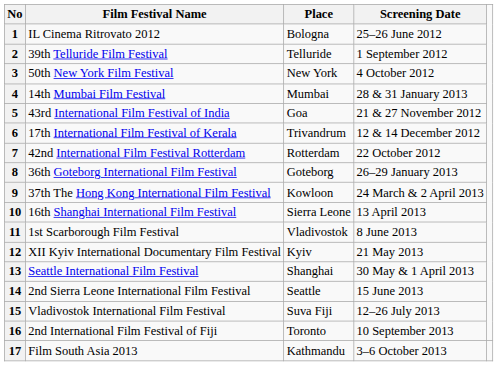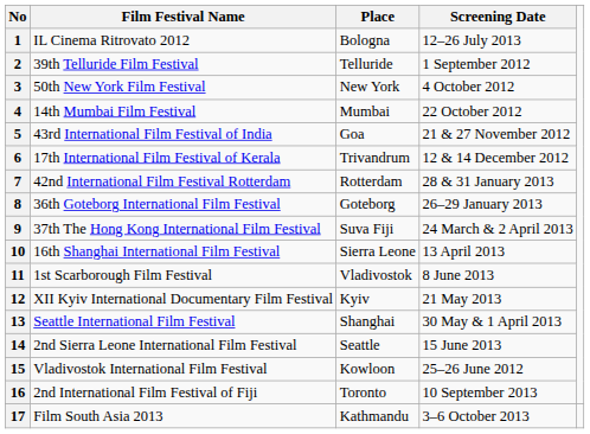 <table class="wikitable">
 <tr>
 <th>No</th>
 <th>Film Festival Name</th>
 <th>Place</th>
 <th>Screening Date</th>
 </tr>
 <tr>
 <th>1</th>
 <td>IL Cinema Ritrovato 2012</td>
 <td>Bologna</td>
-<td>25–26 June 2012</td>
+<td>12–26 July 2013</td>
 </tr>
 <tr>
 <th>2</th>
 <td>39th <a href='#'>Telluride Film Festival</a></td>
 <td>Telluride</td>
 <td>1 September 2012</td>
 </tr>
 <tr>
 <th>3</th>
 <td>50th <a href='#'>New York Film Festival</a></td>
 <td>New York</td>
 <td>4 October 2012</td>
 </tr>
 <tr>
 <th>4</th>
 <td>14th <a href='#'>Mumbai Film Festival</a></td>
 <td>Mumbai</td>
-<td>28 & 31 January 2013</td>
+<td>22 October 2012</td>
 </tr>
 <tr>
 <th>5</th>
 <td>43rd <a href='#'>International Film Festival of India</a></td>
 <td>Goa</td>
 <td>21 & 27 November 2012</td>
 </tr>
 <tr>
 <th>6</th>
 <td>17th <a href='#'>International Film Festival of Kerala</a></td>
 <td>Trivandrum</td>
 <td>12 & 14 December 2012</td>
 </tr>
 <tr>
 <th>7</th>
 <td>42nd <a href='#'>International Film Festival Rotterdam</a></td>
 <td>Rotterdam</td>
-<td>22 October 2012</td>
+<td>28 & 31 January 2013</td>
 </tr>
 <tr>
 <th>8</th>
 <td>36th <a href='#'>Goteborg International Film Festival</a></td>
 <td>Goteborg</td>
 <td>26–29 January 2013</td>
 </tr>
 <tr>
 <th>9</th>
 <td>37th The <a href='#'>Hong Kong International Film Festival</a></td>
-<td>Kowloon</td>
+<td>Suva Fiji</td>
 <td>24 March & 2 April 2013</td>
 </tr>
 <tr>
 <th>10</th>
 <td>16th <a href='#'>Shanghai International Film Festival</a></td>
 <td>Sierra Leone</td>
 <td>13 April 2013</td>
 </tr>
 <tr>
 <th>11</th>
 <td>1st Scarborough Film Festival</td>
 <td>Vladivostok</td>
 <td>8 June 2013</td>
 </tr>
 <tr>
 <th>12</th>
 <td>XII Kyiv International Documentary Film Festival</td>
 <td>Kyiv</td>
 <td>21 May 2013</td>
 </tr>
 <tr>
 <th>13</th>
 <td><a href='#'>Seattle International Film Festival</a></td>
 <td>Shanghai</td>
 <td>30 May & 1 April 2013</td>
 </tr>
 <tr>
 <th>14</th>
 <td>2nd Sierra Leone International Film Festival</td>
 <td>Seattle</td>
 <td>15 June 2013</td>
 </tr>
 <tr>
 <th>15</th>
 <td>Vladivostok International Film Festival</td>
-<td>Suva Fiji</td>
-<td>12–26 July 2013</td>
+<td>Kowloon</td>
+<td>25–26 June 2012</td>
 </tr>
 <tr>
 <th>16</th>
 <td>2nd International Film Festival of Fiji</td>
 <td>Toronto</td>
 <td>10 September 2013</td>
 </tr>
 <tr>
 <th>17</th>
 <td>Film South Asia 2013</td>
 <td>Kathmandu</td>
 <td>3–6 October 2013</td>
 <td></td>
 </tr>
 </table>
